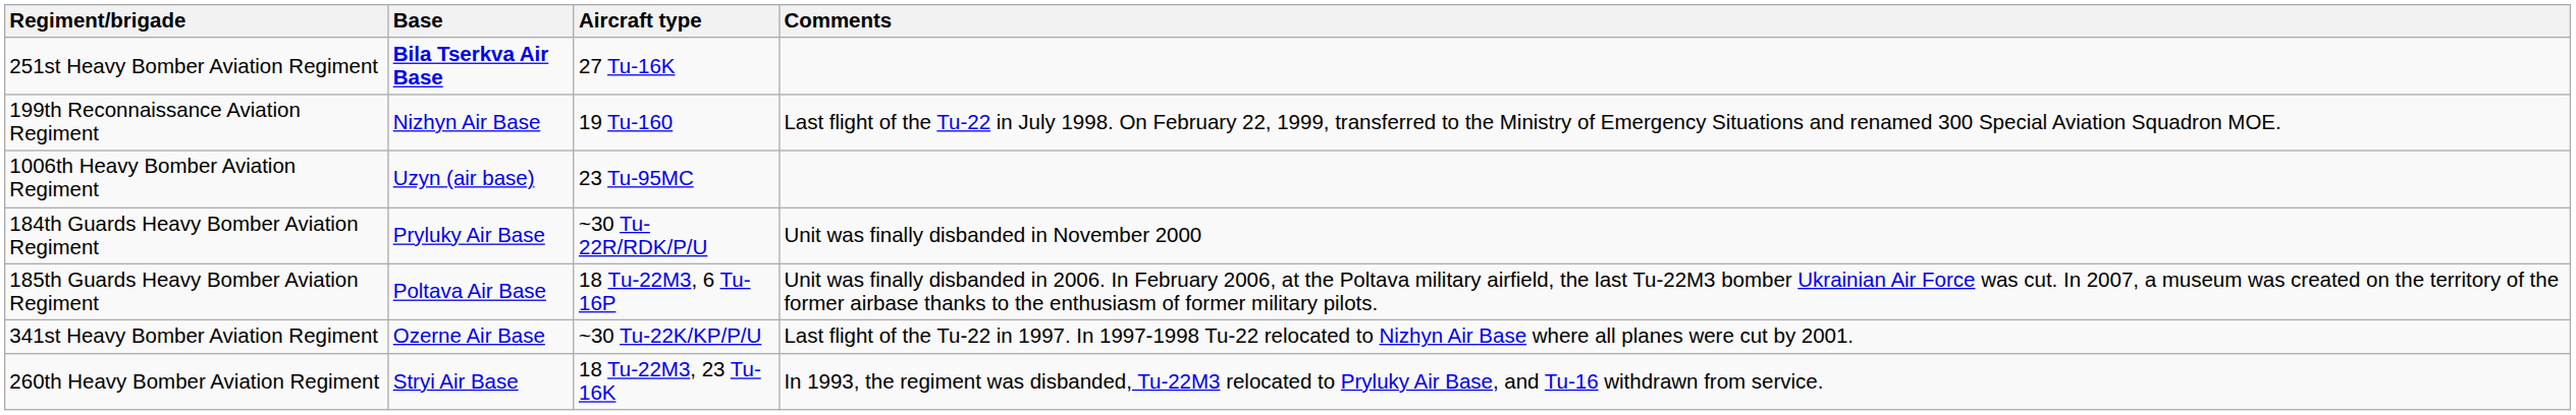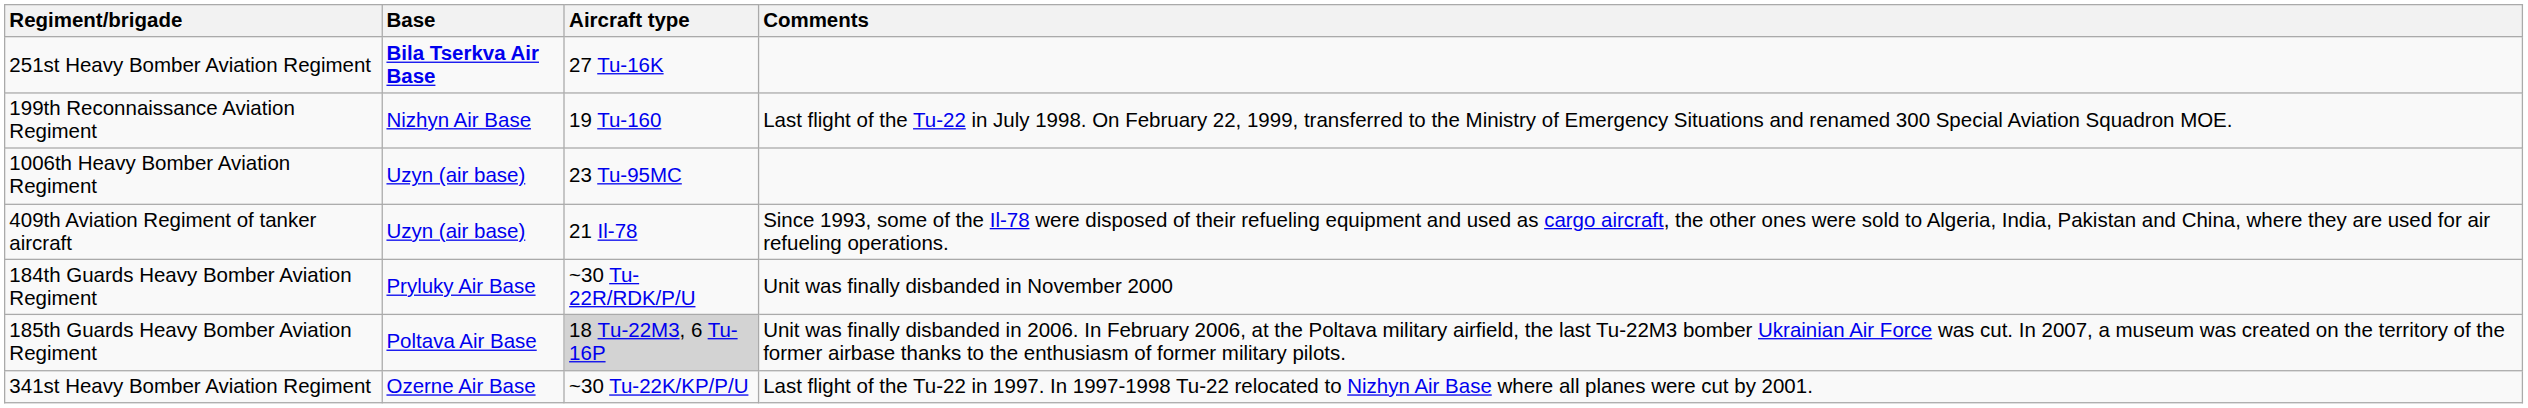 <table class="wikitable">
 <tr>
 <th style="text-align:left;">Regiment/brigade</th>
 <th style="text-align:left;">Base</th>
 <th style="text-align:left;">Aircraft type</th>
 <th style="text-align:left;">Comments</th>
 </tr>
 <tr>
 <td>251st Heavy Bomber Aviation Regiment</td>
 <td><strong><a href='#'>Bila Tserkva Air Base</a></strong></td>
 <td>27 <a href='#'>Tu-16K</a></td>
 <td></td>
 </tr>
 <tr>
 <td>199th Reconnaissance Aviation Regiment</td>
 <td><a href='#'>Nizhyn Air Base</a></td>
 <td>19 <a href='#'>Tu-160</a></td>
 <td>Last flight of the <a href='#'>Tu-22</a> in July 1998. On February 22, 1999, transferred to the Ministry of Emergency Situations and renamed 300 Special Aviation Squadron MOE.</td>
 </tr>
 <tr>
 <td>1006th Heavy Bomber Aviation Regiment</td>
 <td><a href='#'>Uzyn (air base)</a></td>
 <td>23 <a href='#'>Tu-95MC</a></td>
 <td></td>
 </tr>
 <tr>
+<td>409th Aviation Regiment of tanker aircraft</td>
+<td><a href='#'>Uzyn (air base)</a></td>
+<td>21 <a href='#'>Il-78</a></td>
+<td>Since 1993, some of the <a href='#'>Il-78</a> were disposed of their refueling equipment and used as <a href='#'>cargo aircraft</a>, the other ones were sold to Algeria, India, Pakistan and China, where they are used for air refueling operations.</td>
+</tr>
+<tr>
 <td>184th Guards Heavy Bomber Aviation Regiment</td>
 <td><a href='#'>Pryluky Air Base</a></td>
 <td>~30 <a href='#'>Tu-22R/RDK/P/U</a></td>
 <td>Unit was finally disbanded in November 2000</td>
 </tr>
 <tr>
 <td>185th Guards Heavy Bomber Aviation Regiment</td>
 <td><a href='#'>Poltava Air Base</a></td>
-<td>18 <a href='#'>Тu-22M3</a>, 6 <a href='#'>Tu-16P</a></td>
+<td style="background: lightgrey;">18 <a href='#'>Тu-22M3</a>, 6 <a href='#'>Tu-16P</a></td>
 <td>Unit was finally disbanded in 2006. In February 2006, at the Poltava military airfield, the last Tu-22M3 bomber <a href='#'>Ukrainian Air Force</a> was cut. In 2007, a museum was created on the territory of the former airbase thanks to the enthusiasm of former military pilots.</td>
 </tr>
 <tr>
 <td>341st Heavy Bomber Aviation Regiment</td>
 <td><a href='#'>Ozerne Air Base</a></td>
 <td>~30 <a href='#'>Tu-22K/KP/P/U</a></td>
 <td>Last flight of the Tu-22 in 1997. In 1997-1998 Tu-22 relocated to <a href='#'>Nizhyn Air Base</a> where all planes were cut by 2001.</td>
 </tr>
-<tr>
-<td>260th Heavy Bomber Aviation Regiment</td>
-<td><a href='#'>Stryi Air Base</a></td>
-<td>18 <a href='#'>Tu-22M3</a>, 23 <a href='#'>Tu-16K</a></td>
-<td>In 1993, the regiment was disbanded,<a href='#'> Tu-22M3</a> relocated to <a href='#'>Pryluky Air Base</a>, and <a href='#'>Tu-16</a> withdrawn from service.</td>
-</tr>
 </table>
